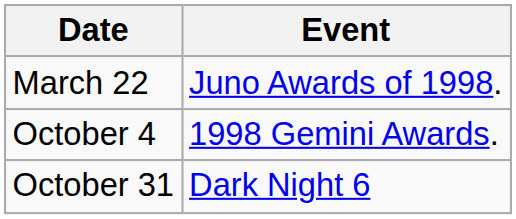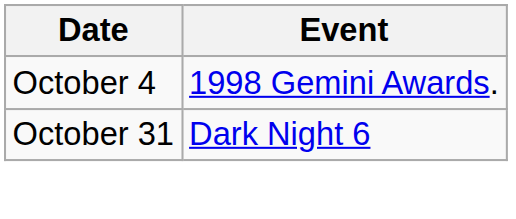 <table class="wikitable">
 <tr>
 <th>Date</th>
 <th>Event</th>
-</tr>
-<tr>
-<td>March 22</td>
-<td><a href='#'>Juno Awards of 1998</a>.</td>
 </tr>
 <tr>
 <td>October 4</td>
 <td><a href='#'>1998 Gemini Awards</a>.</td>
 </tr>
 <tr>
 <td>October 31</td>
 <td><a href='#'>Dark Night 6</a></td>
 </tr>
 </table>
